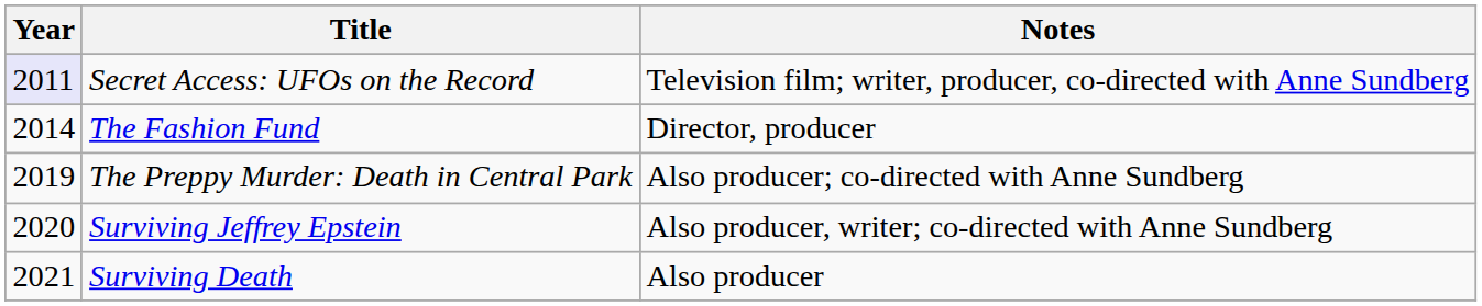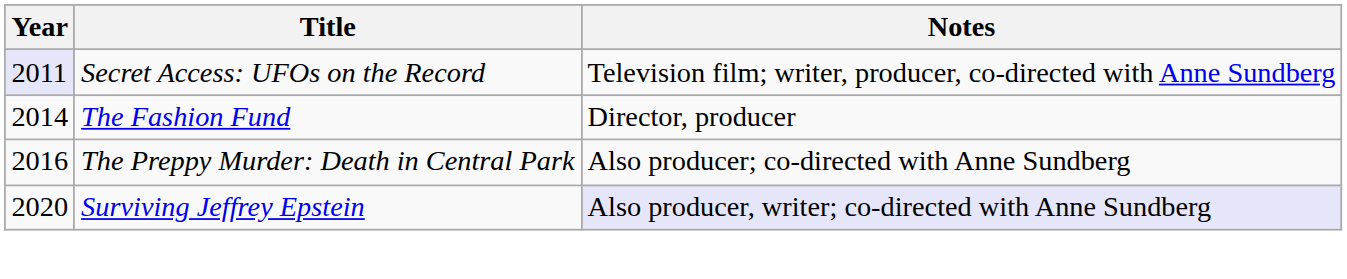 <table class="wikitable sortable">
 <tr>
 <th>Year</th>
 <th>Title</th>
 <th>Notes</th>
 </tr>
 <tr>
 <td style="background: lavender;">2011</td>
 <td><em>Secret Access: UFOs on the Record</em></td>
 <td>Television film; writer, producer, co-directed with <a href='#'>Anne Sundberg</a></td>
 </tr>
 <tr>
 <td>2014</td>
 <td><em><a href='#'>The Fashion Fund</a></em></td>
 <td>Director, producer</td>
 </tr>
 <tr>
-<td>2019</td>
+<td>2016</td>
 <td><em>The Preppy Murder: Death in Central Park</em></td>
 <td>Also producer; co-directed with Anne Sundberg</td>
 </tr>
 <tr>
 <td>2020</td>
 <td><em><a href='#'>Surviving Jeffrey Epstein</a></em></td>
-<td>Also producer, writer; co-directed with Anne Sundberg</td>
-</tr>
-<tr>
-<td>2021</td>
-<td><em><a href='#'>Surviving Death</a></em></td>
-<td>Also producer</td>
+<td style="background: lavender;">Also producer, writer; co-directed with Anne Sundberg</td>
 </tr>
 </table>
